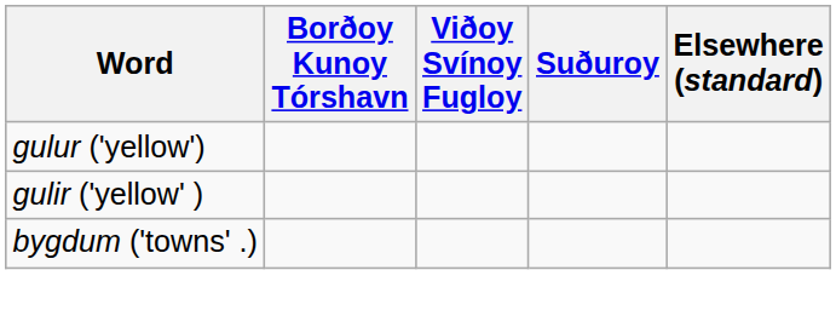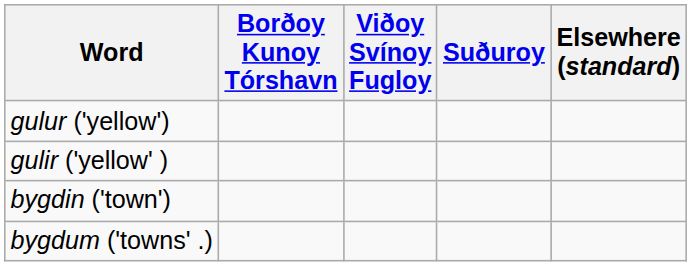 <table class=wikitable>
 <tr>
 <th>Word</th>
 <th><a href='#'>Borðoy</a><br><a href='#'>Kunoy</a><br><a href='#'>Tórshavn</a></th>
 <th><a href='#'>Viðoy</a><br><a href='#'>Svínoy</a><br><a href='#'>Fugloy</a></th>
 <th><a href='#'>Suðuroy</a></th>
 <th>Elsewhere<br>(<em>standard</em>)</th>
 </tr>
 <tr>
 <td><em>gulur</em> ('yellow')</td>
 <td></td>
 <td></td>
 <td></td>
 <td></td>
 </tr>
 <tr>
 <td><em>gulir</em> ('yellow' )</td>
 <td></td>
 <td></td>
 <td></td>
 <td></td>
 </tr>
 <tr>
+<td><em>bygdin</em> ('town')</td>
+<td></td>
+<td></td>
+<td></td>
+<td></td>
+</tr>
+<tr>
 <td><em>bygdum</em> ('towns' .)</td>
 <td></td>
 <td></td>
 <td></td>
 <td></td>
 </tr>
 </table>
